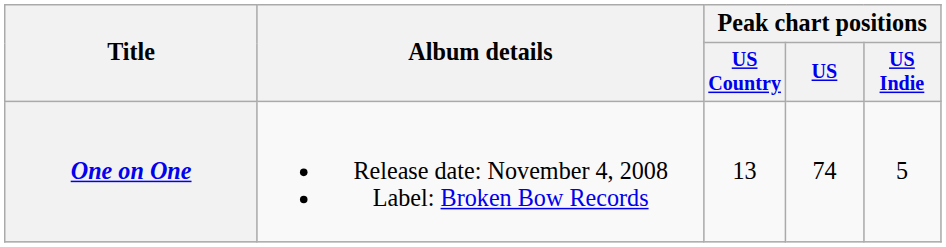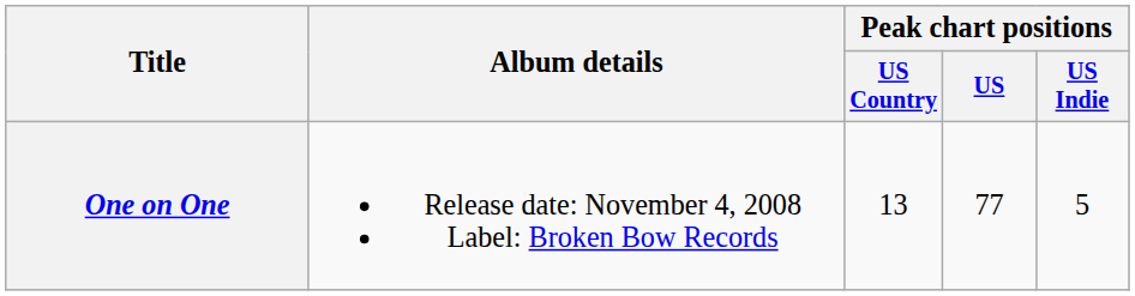 <table class="wikitable plainrowheaders" style="text-align:center;">
 <tr>
 <th rowspan="2" style="width:10em;">Title</th>
 <th rowspan="2" style="width:18em;">Album details</th>
 <th colspan="3">Peak chart positions</th>
 </tr>
 <tr style="font-size:smaller;">
 <th width="45"><a href='#'>US Country</a><br></th>
 <th width="45"><a href='#'>US</a><br></th>
 <th width="45"><a href='#'>US Indie</a><br></th>
 </tr>
 <tr>
 <th scope="row"><em><a href='#'>One on One</a></em></th>
 <td><br><ul><li>Release date: November 4, 2008</li><li>Label: <a href='#'>Broken Bow Records</a></li></ul></td>
 <td>13</td>
-<td>74</td>
+<td>77</td>
 <td>5</td>
 </tr>
 </table>
